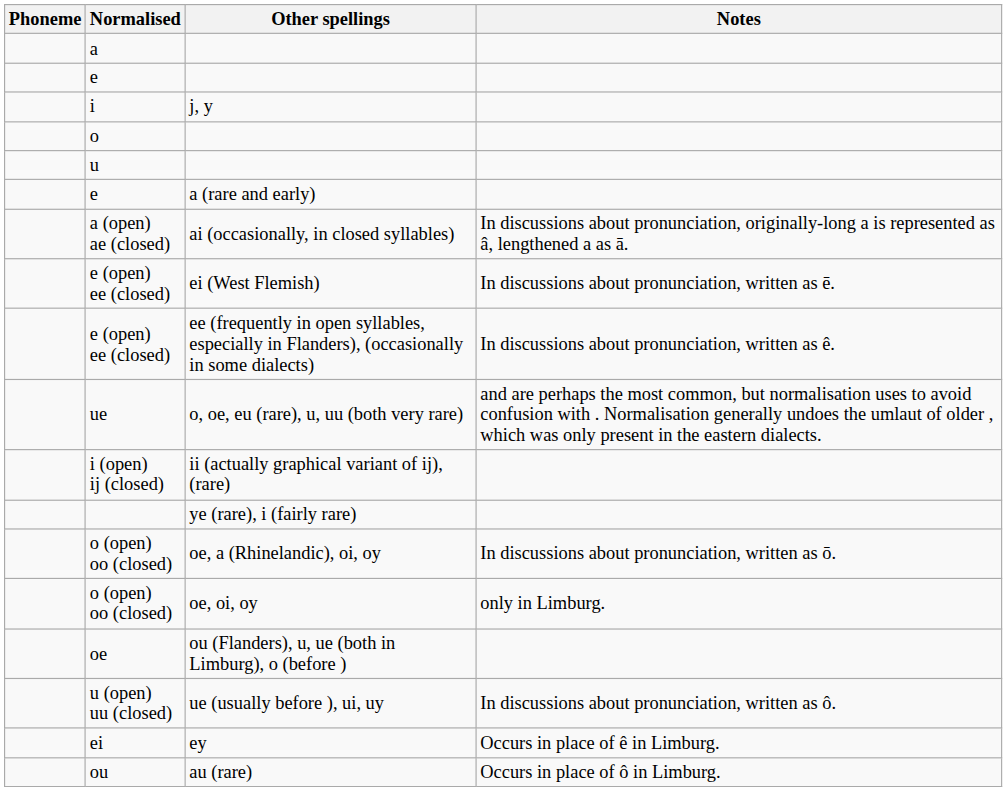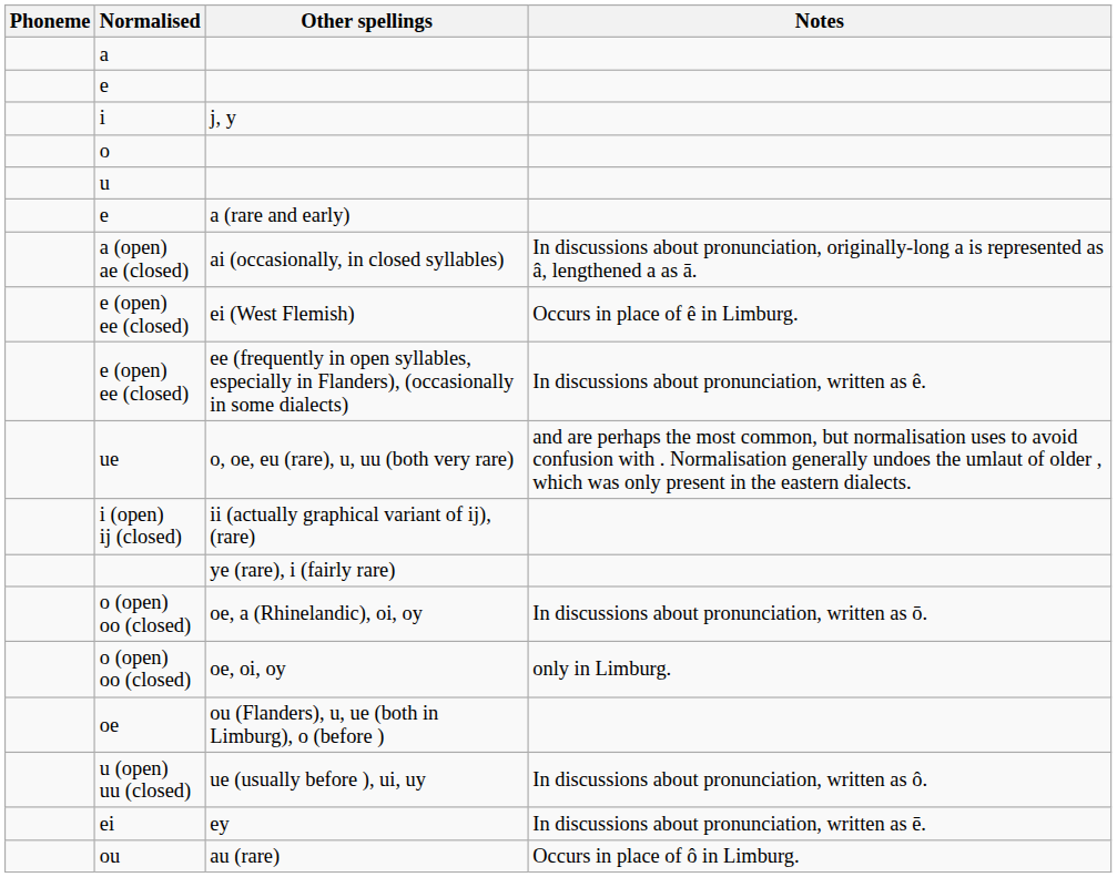 <table class="wikitable">
 <tr>
 <th>Phoneme</th>
 <th>Normalised</th>
 <th>Other spellings</th>
 <th>Notes</th>
 </tr>
 <tr>
 <td></td>
 <td>a</td>
 <td></td>
 <td></td>
 </tr>
 <tr>
 <td></td>
 <td>e</td>
 <td></td>
 <td></td>
 </tr>
 <tr>
 <td></td>
 <td>i</td>
 <td>j, y</td>
 <td></td>
 </tr>
 <tr>
 <td></td>
 <td>o</td>
 <td></td>
 <td></td>
 </tr>
 <tr>
 <td></td>
 <td>u</td>
 <td></td>
 <td></td>
 </tr>
 <tr>
 <td></td>
 <td>e</td>
 <td>a (rare and early)</td>
 <td></td>
 </tr>
 <tr>
 <td></td>
 <td>a (open)<br>ae (closed)</td>
 <td>ai (occasionally, in closed syllables)</td>
 <td>In discussions about pronunciation, originally-long a is represented as â, lengthened a as ā.</td>
 </tr>
 <tr>
 <td></td>
 <td>e (open)<br>ee (closed)</td>
 <td>ei (West Flemish)</td>
-<td>In discussions about pronunciation, written as ē.</td>
+<td>Occurs in place of ê in Limburg.</td>
 </tr>
 <tr>
 <td></td>
 <td>e (open)<br>ee (closed)</td>
 <td>ee (frequently in open syllables, especially in Flanders),  (occasionally in some dialects)</td>
 <td>In discussions about pronunciation, written as ê.</td>
 </tr>
 <tr>
 <td></td>
 <td>ue</td>
 <td>o, oe, eu (rare), u, uu (both very rare)</td>
 <td> and  are perhaps the most common, but normalisation uses  to avoid confusion with . Normalisation generally undoes the umlaut of older , which was only present in the eastern dialects.</td>
 </tr>
 <tr>
 <td></td>
 <td>i (open)<br>ij (closed)</td>
 <td>ii (actually graphical variant of ij),  (rare)</td>
 <td></td>
 </tr>
 <tr>
 <td></td>
 <td></td>
 <td>ye (rare), i (fairly rare)</td>
 <td></td>
 </tr>
 <tr>
 <td></td>
 <td>o (open)<br>oo (closed)</td>
 <td>oe, a (Rhinelandic), oi, oy</td>
 <td>In discussions about pronunciation, written as ō.</td>
 </tr>
 <tr>
 <td></td>
 <td>o (open)<br>oo (closed)</td>
 <td>oe, oi, oy</td>
 <td> only in Limburg.</td>
 </tr>
 <tr>
 <td></td>
 <td>oe</td>
 <td>ou (Flanders), u, ue (both in Limburg), o (before )</td>
 <td></td>
 </tr>
 <tr>
 <td></td>
 <td>u (open)<br>uu (closed)</td>
 <td>ue (usually before ), ui, uy</td>
 <td>In discussions about pronunciation, written as ô.</td>
 </tr>
 <tr>
 <td></td>
 <td>ei</td>
 <td>ey</td>
-<td>Occurs in place of ê in Limburg.</td>
+<td>In discussions about pronunciation, written as ē.</td>
 </tr>
 <tr>
 <td></td>
 <td>ou</td>
 <td>au (rare)</td>
 <td>Occurs in place of ô in Limburg.</td>
 </tr>
 </table>
